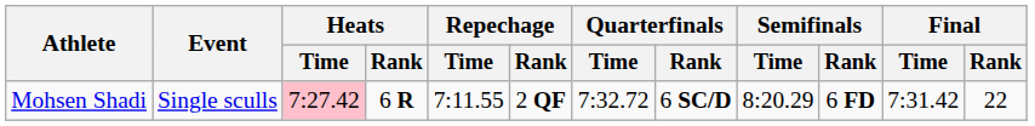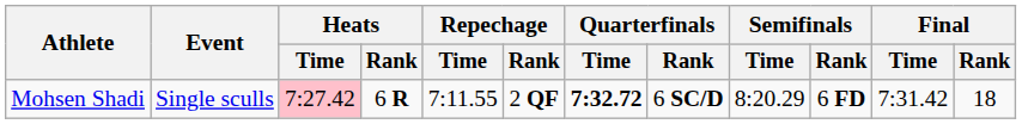 <table class="wikitable" style="font-size:90%">
 <tr>
 <th rowspan=2>Athlete</th>
 <th rowspan=2>Event</th>
 <th colspan="2">Heats</th>
 <th colspan="2">Repechage</th>
 <th colspan=2>Quarterfinals</th>
 <th colspan="2">Semifinals</th>
 <th colspan="2">Final</th>
 </tr>
 <tr style="font-size:95%">
 <th>Time</th>
 <th>Rank</th>
 <th>Time</th>
 <th>Rank</th>
 <th>Time</th>
 <th>Rank</th>
 <th>Time</th>
 <th>Rank</th>
 <th>Time</th>
 <th>Rank</th>
 </tr>
 <tr align=center>
 <td align="left"><a href='#'>Mohsen Shadi</a></td>
 <td align="left"><a href='#'>Single sculls</a></td>
 <td style="background: pink;">7:27.42</td>
 <td>6 <strong>R</strong></td>
 <td>7:11.55</td>
 <td>2 <strong>QF</strong></td>
-<td>7:32.72</td>
+<td><strong>7:32.72</strong></td>
 <td>6 <strong>SC/D</strong></td>
 <td>8:20.29</td>
 <td>6 <strong>FD</strong></td>
 <td>7:31.42</td>
-<td>22</td>
+<td>18</td>
 </tr>
 </table>
